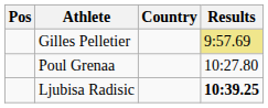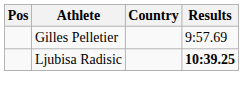 <table class="wikitable wikble">
 <tr>
 <th>Pos</th>
 <th>Athlete</th>
 <th>Country</th>
 <th>Results</th>
 </tr>
 <tr>
 <td align="center"></td>
 <td>Gilles Pelletier</td>
 <td></td>
-<td style="background: khaki;">9:57.69</td>
-</tr>
-<tr>
-<td align="center"></td>
-<td>Poul Grenaa</td>
-<td></td>
-<td>10:27.80</td>
+<td>9:57.69</td>
 </tr>
 <tr>
 <td align="center"></td>
 <td>Ljubisa Radisic</td>
 <td></td>
 <td><strong>10:39.25</strong></td>
 </tr>
 </table>
